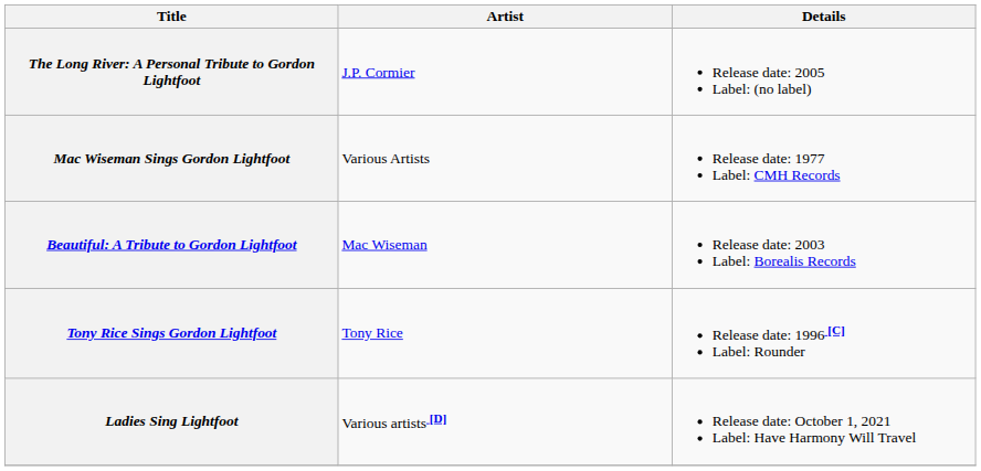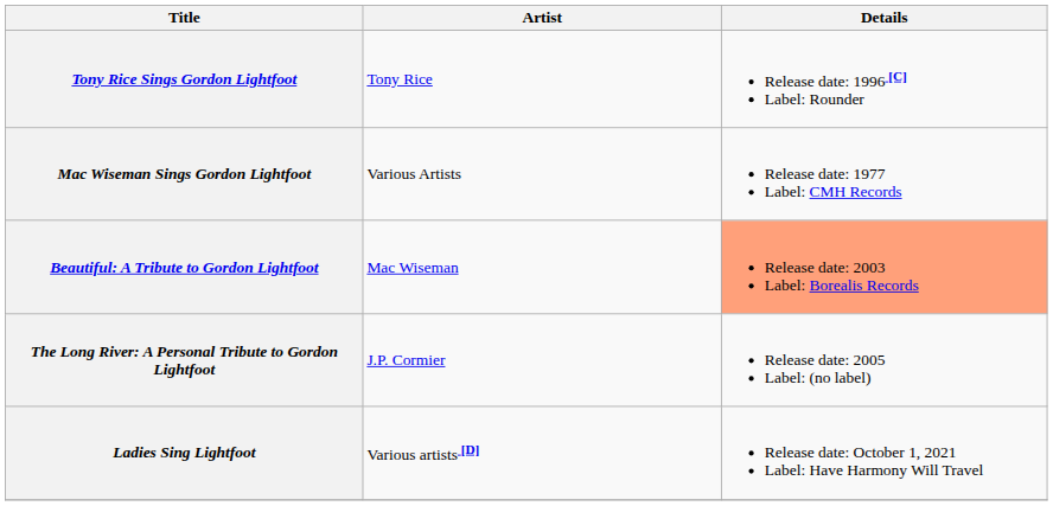 <table class="wikitable plainrowheaders">
 <tr>
 <th style="width:22em;">Title</th>
 <th style="width:22em;">Artist</th>
 <th style="width:20em;">Details</th>
 </tr>
 <tr>
-<th scope="row"><em>The Long River: A Personal Tribute to Gordon Lightfoot</em></th>
-<td><a href='#'>J.P. Cormier</a></td>
-<td><br><ul><li>Release date: 2005</li><li>Label: (no label)</li></ul></td>
+<th scope="row"><em><a href='#'>Tony Rice Sings Gordon Lightfoot</a></em></th>
+<td><a href='#'>Tony Rice</a></td>
+<td><br><ul><li>Release date: 1996<sup><a href='#'> <strong>[C]</strong></a></sup></li><li>Label: Rounder</li></ul></td>
 </tr>
 <tr>
 <th scope="row"><em>Mac Wiseman Sings Gordon Lightfoot</em></th>
 <td>Various Artists</td>
 <td><br><ul><li>Release date: 1977</li><li>Label: <a href='#'>CMH Records</a></li></ul></td>
 </tr>
 <tr>
 <th scope="row"><em><a href='#'>Beautiful: A Tribute to Gordon Lightfoot</a></em></th>
 <td><a href='#'>Mac Wiseman</a></td>
-<td><br><ul><li>Release date: 2003</li><li>Label: <a href='#'>Borealis Records</a></li></ul></td>
+<td style="background: lightsalmon;"><br><ul><li>Release date: 2003</li><li>Label: <a href='#'>Borealis Records</a></li></ul></td>
 </tr>
 <tr>
-<th scope="row"><em><a href='#'>Tony Rice Sings Gordon Lightfoot</a></em></th>
-<td><a href='#'>Tony Rice</a></td>
-<td><br><ul><li>Release date: 1996<sup><a href='#'> <strong>[C]</strong></a></sup></li><li>Label: Rounder</li></ul></td>
+<th scope="row"><em>The Long River: A Personal Tribute to Gordon Lightfoot</em></th>
+<td><a href='#'>J.P. Cormier</a></td>
+<td><br><ul><li>Release date: 2005</li><li>Label: (no label)</li></ul></td>
 </tr>
 <tr>
 <th scope="row"><em>Ladies Sing Lightfoot</em></th>
 <td>Various artists<sup><a href='#'> <strong>[D]</strong></a></sup></td>
 <td><br><ul><li>Release date: October 1, 2021</li><li>Label: Have Harmony Will Travel</li></ul></td>
 </tr>
 <tr>
 </tr>
 </table>
